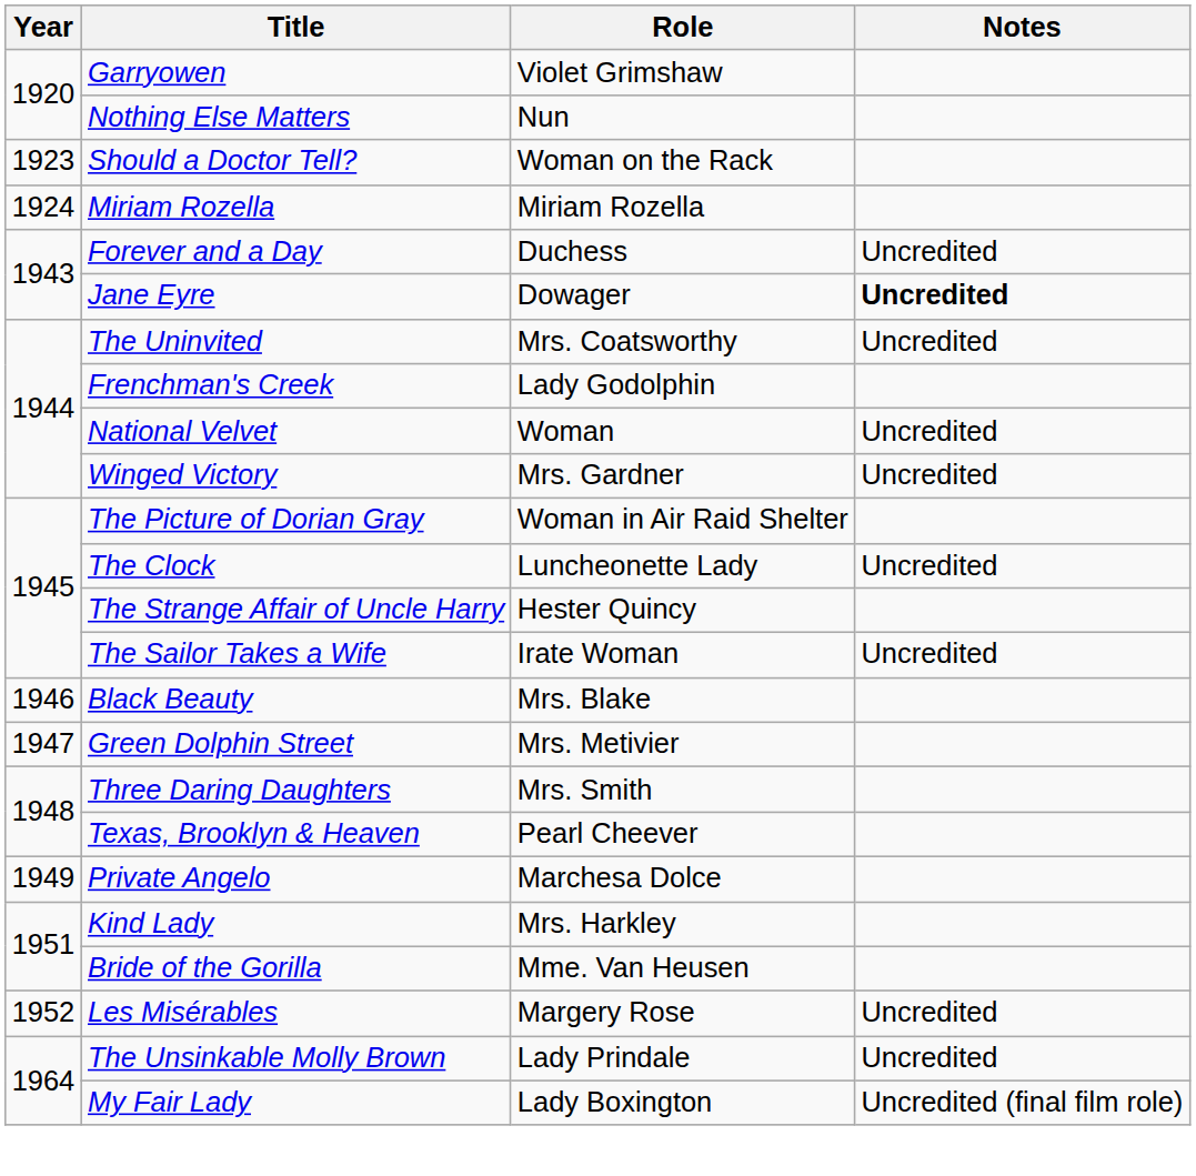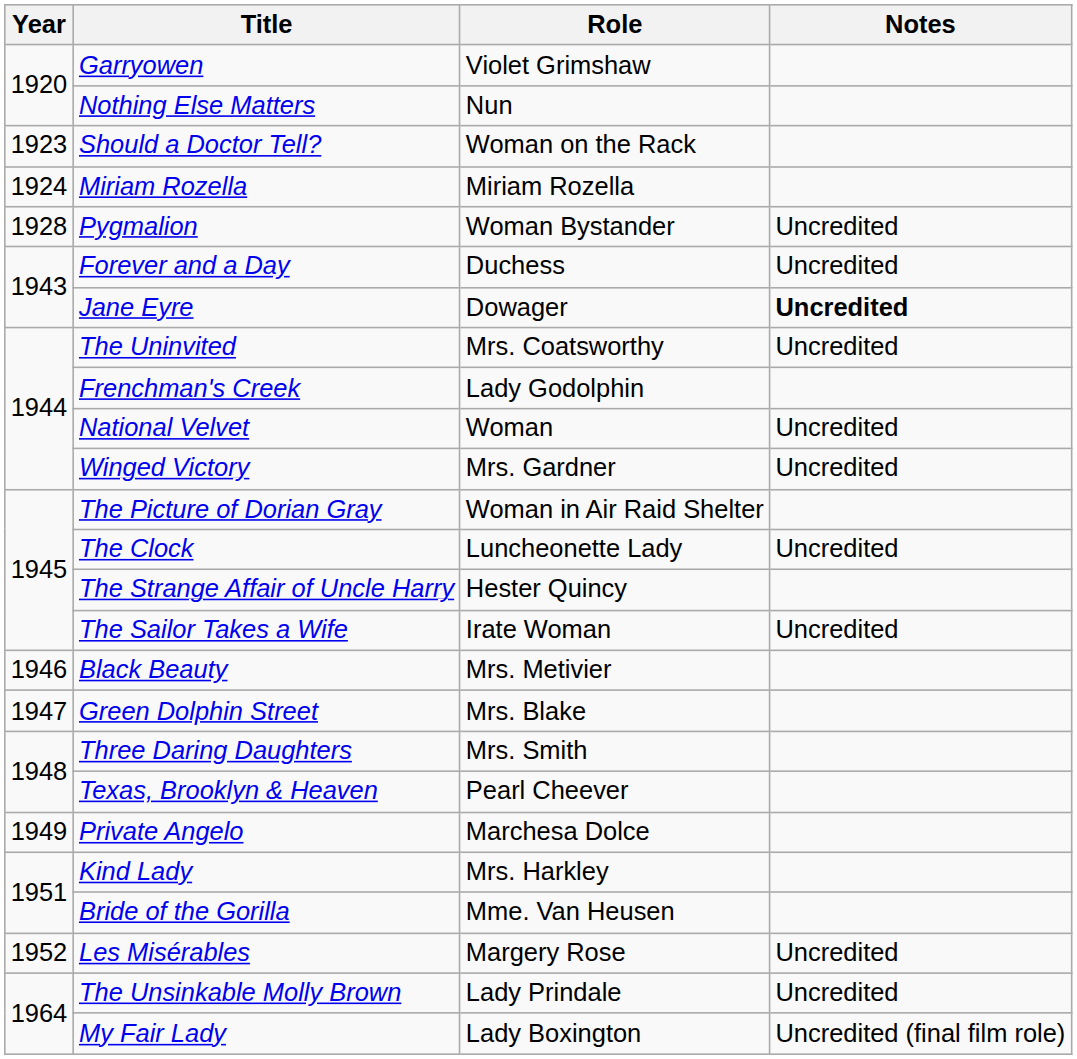 <table class="wikitable sortable">
 <tr>
 <th>Year</th>
 <th>Title</th>
 <th>Role</th>
 <th class="unsortable">Notes</th>
 </tr>
 <tr>
 <td rowspan=2>1920</td>
 <td><em><a href='#'>Garryowen</a></em></td>
 <td>Violet Grimshaw</td>
 <td></td>
 </tr>
 <tr>
 <td><em><a href='#'>Nothing Else Matters</a></em></td>
 <td>Nun</td>
 <td></td>
 </tr>
 <tr>
 <td>1923</td>
 <td><em><a href='#'>Should a Doctor Tell?</a></em></td>
 <td>Woman on the Rack</td>
 <td></td>
 </tr>
 <tr>
 <td>1924</td>
 <td><em><a href='#'>Miriam Rozella</a></em></td>
 <td>Miriam Rozella</td>
 <td></td>
+</tr>
+<tr>
+<td>1928</td>
+<td><em><a href='#'>Pygmalion</a></em></td>
+<td>Woman Bystander</td>
+<td>Uncredited</td>
 </tr>
 <tr>
 <td rowspan=2>1943</td>
 <td><em><a href='#'>Forever and a Day</a></em></td>
 <td>Duchess</td>
 <td>Uncredited</td>
 </tr>
 <tr>
 <td><em><a href='#'>Jane Eyre</a></em></td>
 <td>Dowager</td>
 <td><strong>Uncredited</strong></td>
 </tr>
 <tr>
 <td rowspan=4>1944</td>
 <td><em><a href='#'>The Uninvited</a></em></td>
 <td>Mrs. Coatsworthy</td>
 <td>Uncredited</td>
 </tr>
 <tr>
 <td><em><a href='#'>Frenchman's Creek</a></em></td>
 <td>Lady Godolphin</td>
 <td></td>
 </tr>
 <tr>
 <td><em><a href='#'>National Velvet</a></em></td>
 <td>Woman</td>
 <td>Uncredited</td>
 </tr>
 <tr>
 <td><em><a href='#'>Winged Victory</a></em></td>
 <td>Mrs. Gardner</td>
 <td>Uncredited</td>
 </tr>
 <tr>
 <td rowspan=4>1945</td>
 <td><em><a href='#'>The Picture of Dorian Gray</a></em></td>
 <td>Woman in Air Raid Shelter</td>
 </tr>
 <tr>
 <td><em><a href='#'>The Clock</a></em></td>
 <td>Luncheonette Lady</td>
 <td>Uncredited</td>
 </tr>
 <tr>
 <td><em><a href='#'>The Strange Affair of Uncle Harry</a></em></td>
 <td>Hester Quincy</td>
 </tr>
 <tr>
 <td><em><a href='#'>The Sailor Takes a Wife</a></em></td>
 <td>Irate Woman</td>
 <td>Uncredited</td>
 </tr>
 <tr>
 <td>1946</td>
 <td><em><a href='#'>Black Beauty</a></em></td>
-<td>Mrs. Blake</td>
+<td>Mrs. Metivier</td>
 <td></td>
 </tr>
 <tr>
 <td>1947</td>
 <td><em><a href='#'>Green Dolphin Street</a></em></td>
-<td>Mrs. Metivier</td>
+<td>Mrs. Blake</td>
 <td></td>
 </tr>
 <tr>
 <td rowspan=2>1948</td>
 <td><em><a href='#'>Three Daring Daughters</a></em></td>
 <td>Mrs. Smith</td>
 <td></td>
 </tr>
 <tr>
 <td><em><a href='#'>Texas, Brooklyn & Heaven</a></em></td>
 <td>Pearl Cheever</td>
 <td></td>
 </tr>
 <tr>
 <td>1949</td>
 <td><em><a href='#'>Private Angelo</a></em></td>
 <td>Marchesa Dolce</td>
 <td></td>
 </tr>
 <tr>
 <td rowspan=2>1951</td>
 <td><em><a href='#'>Kind Lady</a></em></td>
 <td>Mrs. Harkley</td>
 <td></td>
 </tr>
 <tr>
 <td><em><a href='#'>Bride of the Gorilla</a></em></td>
 <td>Mme. Van Heusen</td>
 <td></td>
 </tr>
 <tr>
 <td>1952</td>
 <td><em><a href='#'>Les Misérables</a></em></td>
 <td>Margery Rose</td>
 <td>Uncredited</td>
 </tr>
 <tr>
 <td rowspan=2>1964</td>
 <td><em><a href='#'>The Unsinkable Molly Brown</a></em></td>
 <td>Lady Prindale</td>
 <td>Uncredited</td>
 </tr>
 <tr>
 <td><em><a href='#'>My Fair Lady</a></em></td>
 <td>Lady Boxington</td>
 <td>Uncredited (final film role)</td>
 </tr>
 </table>
